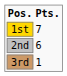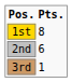 <table style="background:#f9f9f9; float:right; border:1px solid gray; margin:.46em 0 0 .2em;">
 <tr>
 <th style="width:25px;">Pos.</th>
 <th style="width:25px;">Pts.</th>
 </tr>
 <tr>
 <td style="text-align:center; background:gold; border:1px solid gray;">1st</td>
-<td>7</td>
+<td>8</td>
 </tr>
 <tr>
 <td style="text-align:center; background:silver; border:1px solid gray;">2nd</td>
 <td>6</td>
 </tr>
 <tr>
 <td style="text-align:center; background:#c96; border:1px solid gray;">3rd</td>
 <td>1</td>
 </tr>
 </table>
